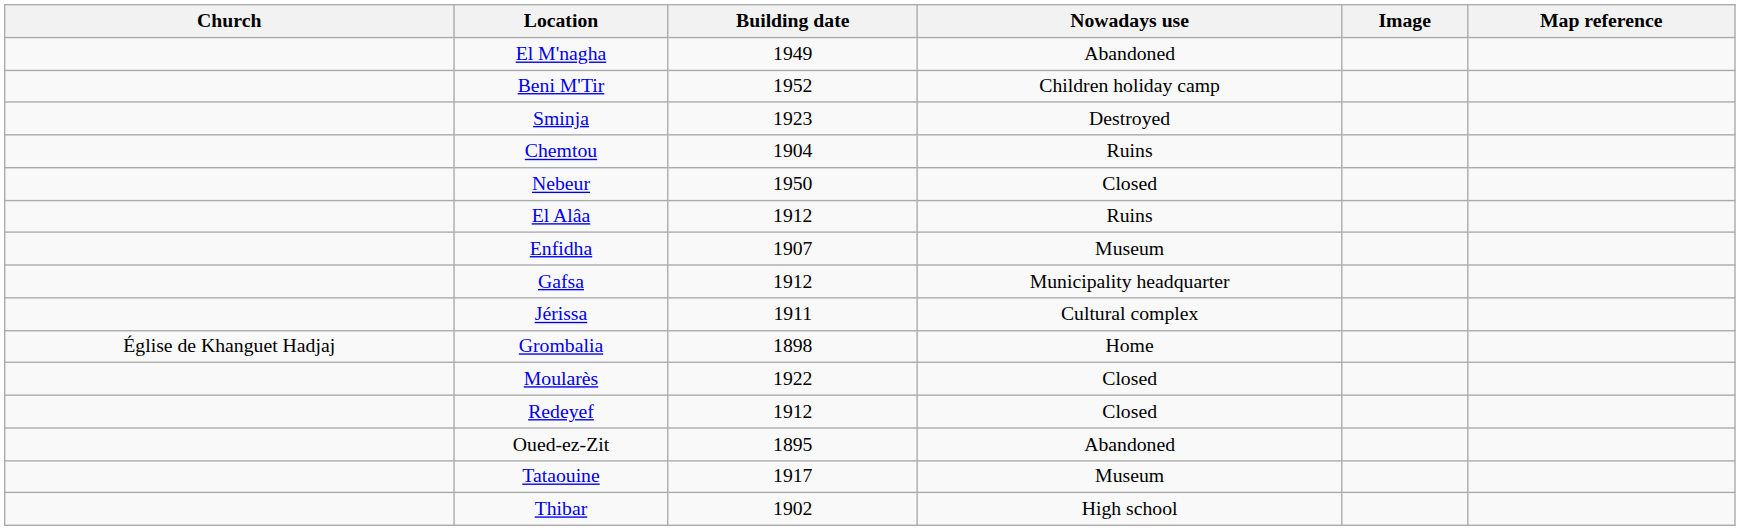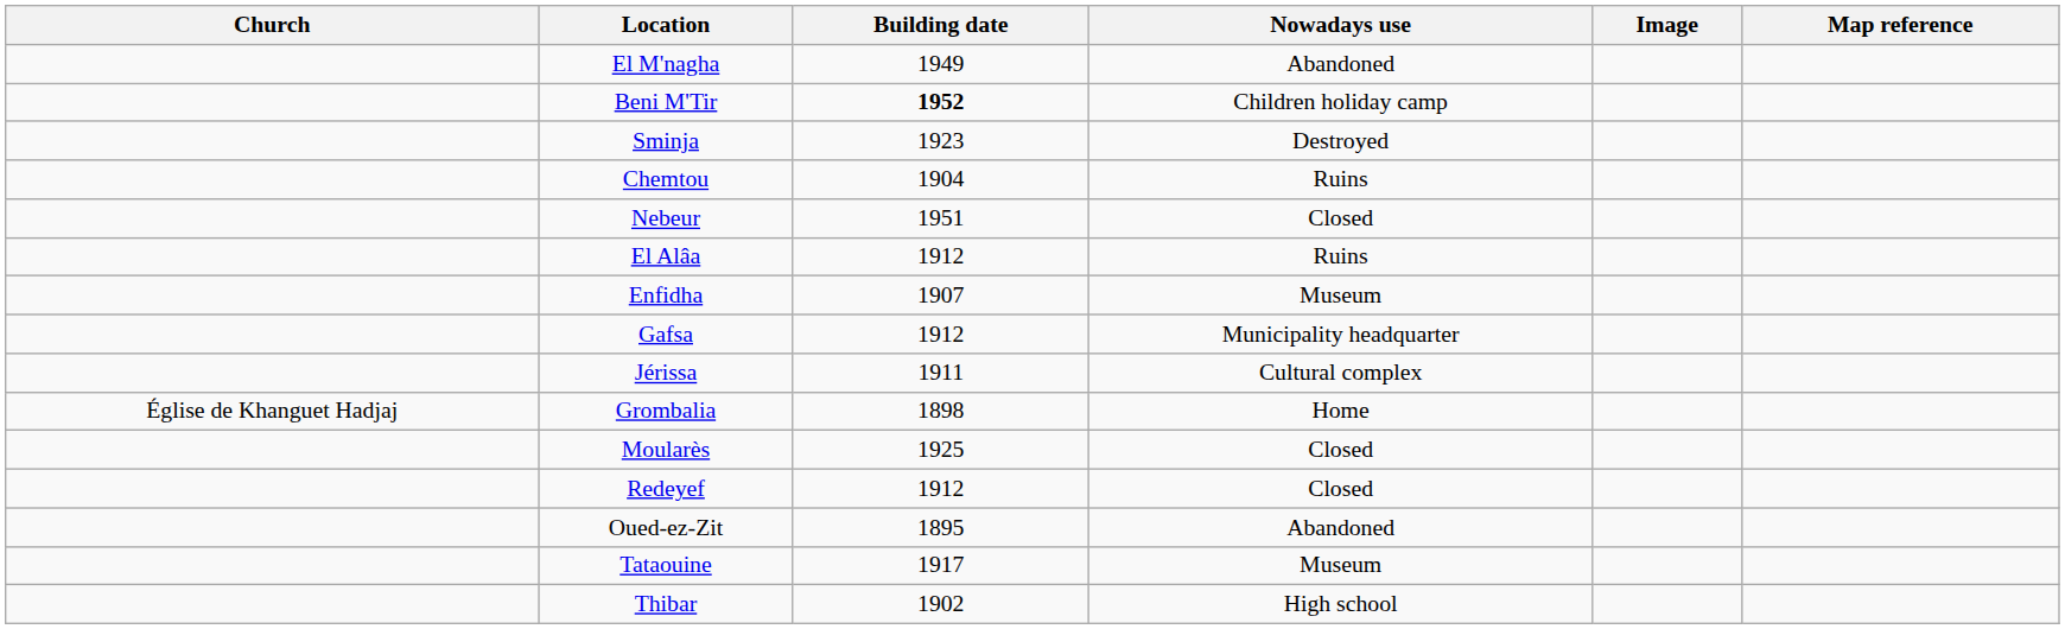 <table class="wikitable" class="wikitable" style="font-size:90%; text-align:center; width:100%">
 <tr>
 <th>Church</th>
 <th>Location</th>
 <th>Building date</th>
 <th>Nowadays use</th>
 <th>Image</th>
 <th>Map reference</th>
 </tr>
 <tr>
 <td></td>
 <td><a href='#'>El M'nagha</a></td>
 <td>1949</td>
 <td>Abandoned</td>
 <td></td>
 <td></td>
 </tr>
 <tr>
 <td></td>
 <td><a href='#'>Beni M'Tir</a></td>
-<td>1952</td>
+<td><strong>1952</strong></td>
 <td>Children holiday camp</td>
 <td></td>
 <td></td>
 </tr>
 <tr>
 <td></td>
 <td><a href='#'>Sminja</a></td>
 <td>1923</td>
 <td>Destroyed</td>
 <td></td>
 <td></td>
 </tr>
 <tr>
 <td></td>
 <td><a href='#'>Chemtou</a></td>
 <td>1904</td>
 <td>Ruins</td>
 <td></td>
 <td></td>
 </tr>
 <tr>
 <td></td>
 <td><a href='#'>Nebeur</a></td>
-<td>1950</td>
+<td>1951</td>
 <td>Closed</td>
 <td></td>
 <td></td>
 </tr>
 <tr>
 <td></td>
 <td><a href='#'>El Alâa</a></td>
 <td>1912</td>
 <td>Ruins</td>
 <td></td>
 <td></td>
 </tr>
 <tr>
 <td></td>
 <td><a href='#'>Enfidha</a></td>
 <td>1907</td>
 <td>Museum</td>
 <td></td>
 <td></td>
 </tr>
 <tr>
 <td></td>
 <td><a href='#'>Gafsa</a></td>
 <td>1912</td>
 <td>Municipality headquarter</td>
 <td></td>
 <td></td>
 </tr>
 <tr>
 <td></td>
 <td><a href='#'>Jérissa</a></td>
 <td>1911</td>
 <td>Cultural complex</td>
 <td></td>
 <td></td>
 </tr>
 <tr>
 <td>Église de Khanguet Hadjaj</td>
 <td><a href='#'>Grombalia</a></td>
 <td>1898</td>
 <td>Home</td>
 <td></td>
 <td></td>
 </tr>
 <tr>
 <td></td>
 <td><a href='#'>Moularès</a></td>
-<td>1922</td>
+<td>1925</td>
 <td>Closed</td>
 <td></td>
 <td></td>
 </tr>
 <tr>
 <td></td>
 <td><a href='#'>Redeyef</a></td>
 <td>1912</td>
 <td>Closed</td>
 <td></td>
 <td></td>
 </tr>
 <tr>
 <td></td>
 <td>Oued-ez-Zit</td>
 <td>1895</td>
 <td>Abandoned</td>
 <td></td>
 <td></td>
 </tr>
 <tr>
 <td></td>
 <td><a href='#'>Tataouine</a></td>
 <td>1917</td>
 <td>Museum</td>
 <td></td>
 <td></td>
 </tr>
 <tr>
 <td></td>
 <td><a href='#'>Thibar</a></td>
 <td>1902</td>
 <td>High school</td>
 <td></td>
 <td></td>
 </tr>
 </table>
